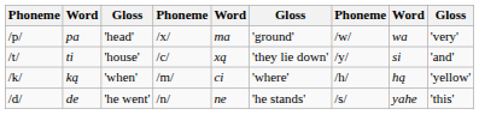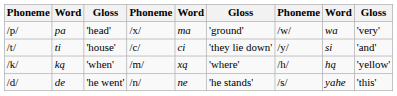 <table class="wikitable">
 <tr>
 <th>Phoneme</th>
 <th>Word</th>
 <th>Gloss</th>
 <th>Phoneme</th>
 <th>Word</th>
 <th>Gloss</th>
 <th>Phoneme</th>
 <th>Word</th>
 <th>Gloss</th>
 </tr>
 <tr>
 <td>/p/</td>
 <td><em>pa</em></td>
 <td>'head'</td>
 <td>/x/</td>
 <td><em>ma</em></td>
 <td>'ground'</td>
 <td>/w/</td>
 <td><em>wa</em></td>
 <td>'very'</td>
 </tr>
 <tr>
 <td>/t/</td>
 <td><em>ti</em></td>
 <td>'house'</td>
 <td>/c/</td>
-<td><em>xą</em></td>
+<td><em>ci</em></td>
 <td>'they lie down'</td>
 <td>/y/</td>
 <td><em>si</em></td>
 <td>'and'</td>
 </tr>
 <tr>
 <td>/k/</td>
 <td><em>ką</em></td>
 <td>'when'</td>
 <td>/m/</td>
-<td><em>ci</em></td>
+<td><em>xą</em></td>
 <td>'where'</td>
 <td>/h/</td>
 <td><em>hą</em></td>
 <td>'yellow'</td>
 </tr>
 <tr>
 <td>/d/</td>
 <td><em>de</em></td>
 <td>'he went'</td>
 <td>/n/</td>
 <td><em>ne</em></td>
 <td>'he stands'</td>
 <td>/s/</td>
 <td><em>yahe</em></td>
 <td>'this'</td>
 </tr>
 </table>
